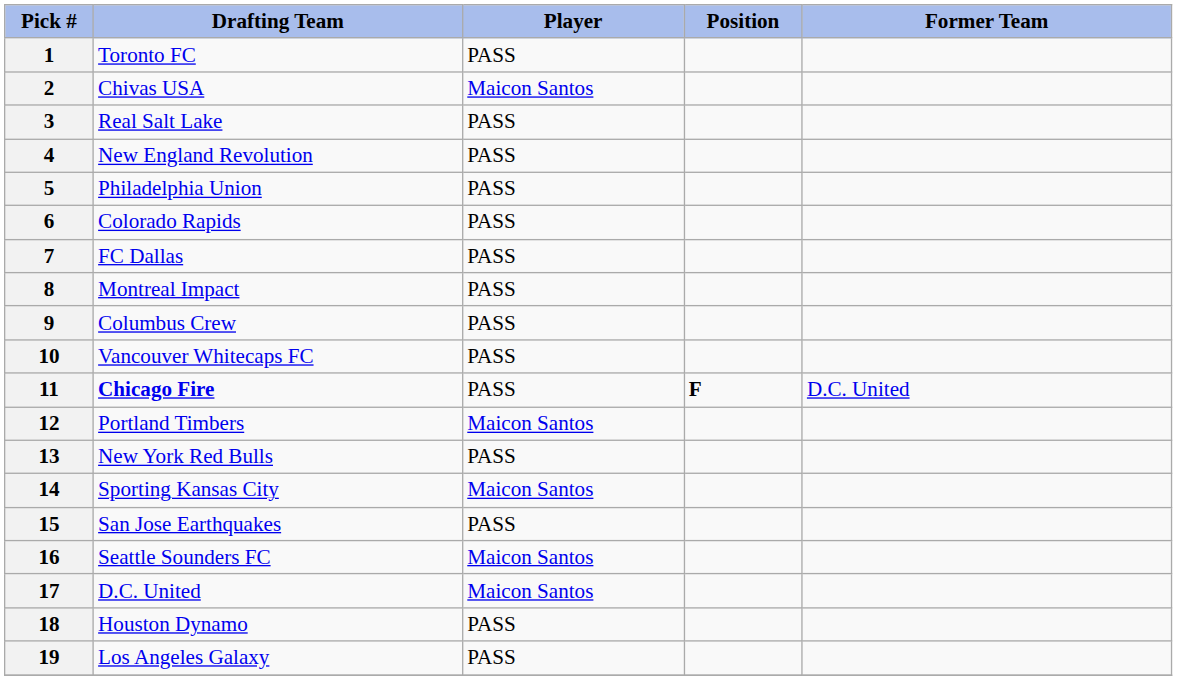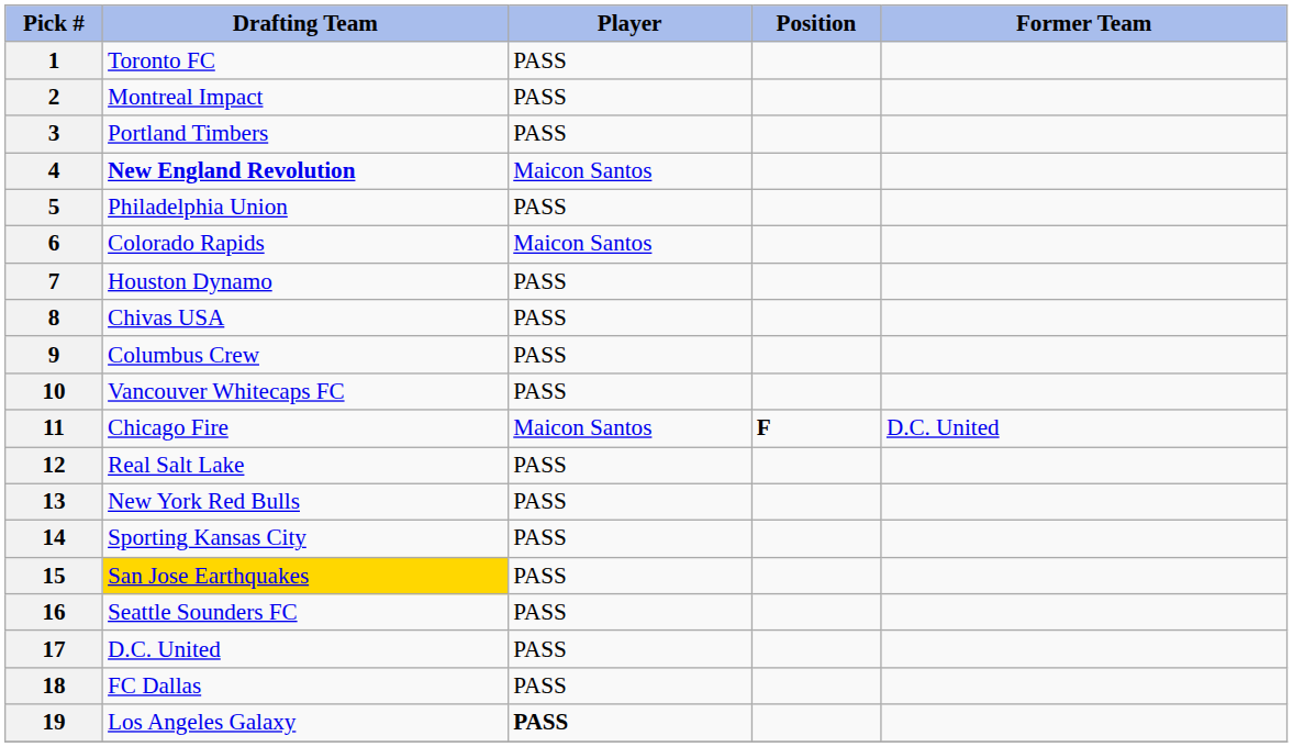 <table class="wikitable sortable" style="width: 70%">
 <tr>
 <th style="background:#A8BDEC;" width=6%>Pick #</th>
 <th width=25% style="background:#A8BDEC;">Drafting Team</th>
 <th width=15% style="background:#A8BDEC;">Player</th>
 <th width=8% style="background:#A8BDEC;">Position</th>
 <th width=25% style="background:#A8BDEC;">Former Team</th>
 </tr>
 <tr>
 <th>1</th>
 <td><a href='#'>Toronto FC</a></td>
 <td>PASS</td>
 <td></td>
 <td></td>
 </tr>
 <tr>
 <th>2</th>
-<td><a href='#'>Chivas USA</a></td>
-<td><a href='#'>Maicon Santos</a></td>
+<td><a href='#'>Montreal Impact</a></td>
+<td>PASS</td>
 <td></td>
 <td></td>
 </tr>
 <tr>
 <th>3</th>
-<td><a href='#'>Real Salt Lake</a></td>
+<td><a href='#'>Portland Timbers</a></td>
 <td>PASS</td>
 <td></td>
 <td></td>
 </tr>
 <tr>
 <th>4</th>
-<td><a href='#'>New England Revolution</a></td>
-<td>PASS</td>
+<td><strong><a href='#'>New England Revolution</a></strong></td>
+<td><a href='#'>Maicon Santos</a></td>
 <td></td>
 <td></td>
 </tr>
 <tr>
 <th>5</th>
 <td><a href='#'>Philadelphia Union</a></td>
 <td>PASS</td>
 <td></td>
 <td></td>
 </tr>
 <tr>
 <th>6</th>
 <td><a href='#'>Colorado Rapids</a></td>
-<td>PASS</td>
+<td><a href='#'>Maicon Santos</a></td>
 <td></td>
 <td></td>
 </tr>
 <tr>
 <th>7</th>
-<td><a href='#'>FC Dallas</a></td>
+<td><a href='#'>Houston Dynamo</a></td>
 <td>PASS</td>
 <td></td>
 <td></td>
 </tr>
 <tr>
 <th>8</th>
-<td><a href='#'>Montreal Impact</a></td>
+<td><a href='#'>Chivas USA</a></td>
 <td>PASS</td>
 <td></td>
 <td></td>
 </tr>
 <tr>
 <th>9</th>
 <td><a href='#'>Columbus Crew</a></td>
 <td>PASS</td>
 <td></td>
 <td></td>
 </tr>
 <tr>
 <th>10</th>
 <td><a href='#'>Vancouver Whitecaps FC</a></td>
 <td>PASS</td>
 <td></td>
 <td></td>
 </tr>
 <tr>
 <th>11</th>
-<td><strong><a href='#'>Chicago Fire</a></strong></td>
-<td>PASS</td>
+<td><a href='#'>Chicago Fire</a></td>
+<td><a href='#'>Maicon Santos</a></td>
 <td><strong>F</strong></td>
 <td><a href='#'>D.C. United</a></td>
 </tr>
 <tr>
 <th>12</th>
-<td><a href='#'>Portland Timbers</a></td>
-<td><a href='#'>Maicon Santos</a></td>
+<td><a href='#'>Real Salt Lake</a></td>
+<td>PASS</td>
 <td></td>
 <td></td>
 </tr>
 <tr>
 <th>13</th>
 <td><a href='#'>New York Red Bulls</a></td>
 <td>PASS</td>
 <td></td>
 <td></td>
 </tr>
 <tr>
 <th>14</th>
 <td><a href='#'>Sporting Kansas City</a></td>
-<td><a href='#'>Maicon Santos</a></td>
+<td>PASS</td>
 <td></td>
 <td></td>
 </tr>
 <tr>
 <th>15</th>
-<td><a href='#'>San Jose Earthquakes</a></td>
+<td style="background: gold;"><a href='#'>San Jose Earthquakes</a></td>
 <td>PASS</td>
 <td></td>
 <td></td>
 </tr>
 <tr>
 <th>16</th>
 <td><a href='#'>Seattle Sounders FC</a></td>
-<td><a href='#'>Maicon Santos</a></td>
+<td>PASS</td>
 <td></td>
 <td></td>
 </tr>
 <tr>
 <th>17</th>
 <td><a href='#'>D.C. United</a></td>
-<td><a href='#'>Maicon Santos</a></td>
+<td>PASS</td>
 <td></td>
 <td></td>
 </tr>
 <tr>
 <th>18</th>
-<td><a href='#'>Houston Dynamo</a></td>
+<td><a href='#'>FC Dallas</a></td>
 <td>PASS</td>
 <td></td>
 <td></td>
 </tr>
 <tr>
 <th>19</th>
 <td><a href='#'>Los Angeles Galaxy</a></td>
-<td>PASS</td>
+<td><strong>PASS</strong></td>
 <td></td>
 <td></td>
 </tr>
 <tr>
 </tr>
 </table>
